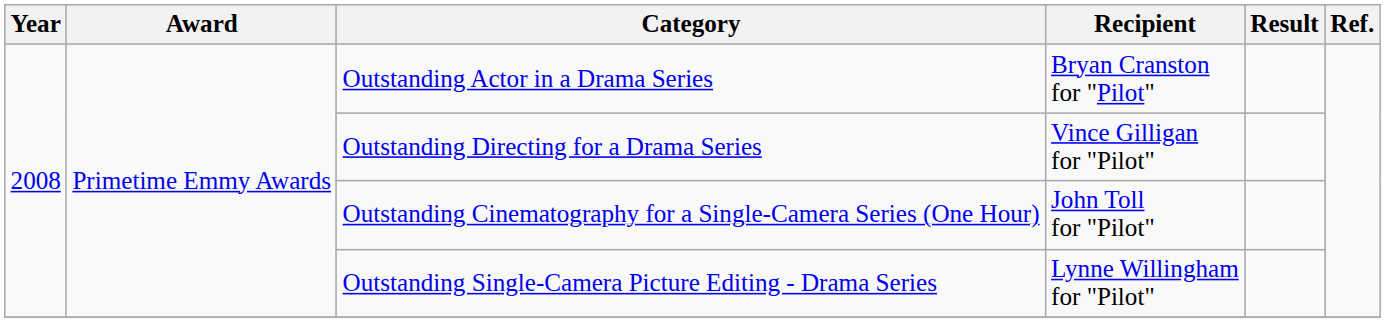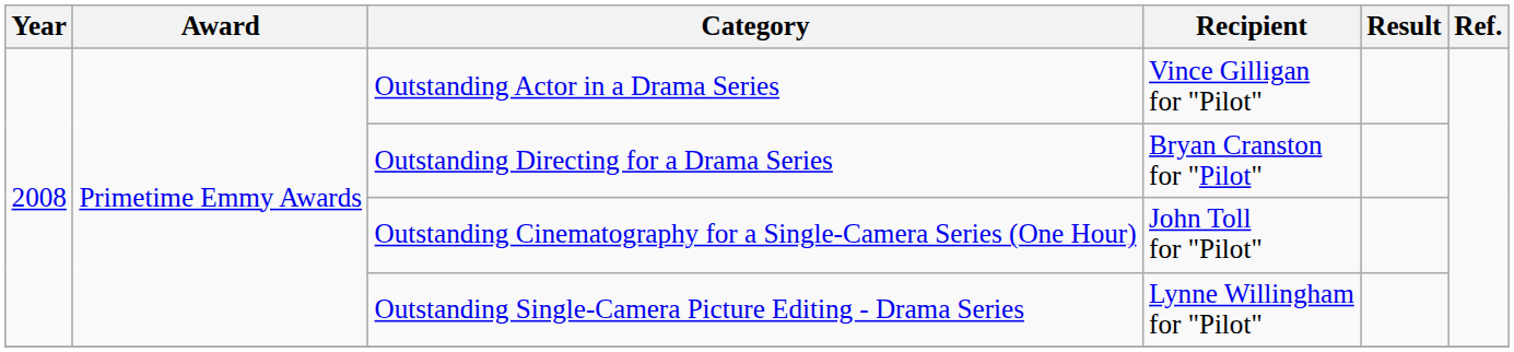 <table class="wikitable">
 <tr>
 <th>Year</th>
 <th>Award</th>
 <th>Category</th>
 <th>Recipient</th>
 <th>Result</th>
 <th>Ref.</th>
 </tr>
 <tr>
 <td rowspan=4><a href='#'>2008</a></td>
 <td rowspan=4><a href='#'>Primetime Emmy Awards</a></td>
 <td><a href='#'>Outstanding Actor in a Drama Series</a></td>
-<td><a href='#'>Bryan Cranston</a> <br> for "<a href='#'>Pilot</a>"</td>
+<td><a href='#'>Vince Gilligan</a> <br> for "Pilot"</td>
 <td></td>
 <td rowspan=4></td>
 </tr>
 <tr>
 <td><a href='#'>Outstanding Directing for a Drama Series</a></td>
-<td><a href='#'>Vince Gilligan</a> <br> for "Pilot"</td>
+<td><a href='#'>Bryan Cranston</a> <br> for "<a href='#'>Pilot</a>"</td>
 <td></td>
 </tr>
 <tr>
 <td><a href='#'>Outstanding Cinematography for a Single-Camera Series (One Hour)</a></td>
 <td><a href='#'>John Toll</a> <br> for "Pilot"</td>
 <td></td>
 </tr>
 <tr>
 <td><a href='#'>Outstanding Single-Camera Picture Editing - Drama Series</a></td>
 <td><a href='#'>Lynne Willingham</a> <br> for "Pilot"</td>
 <td></td>
 </tr>
 <tr>
 </tr>
 </table>
